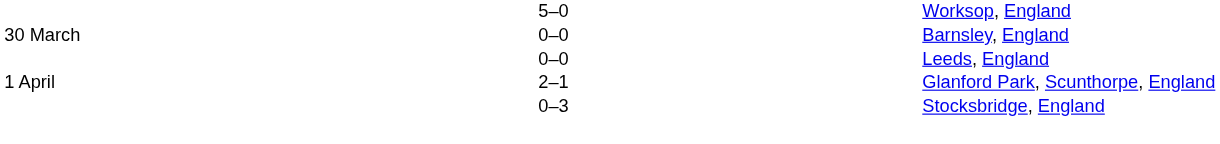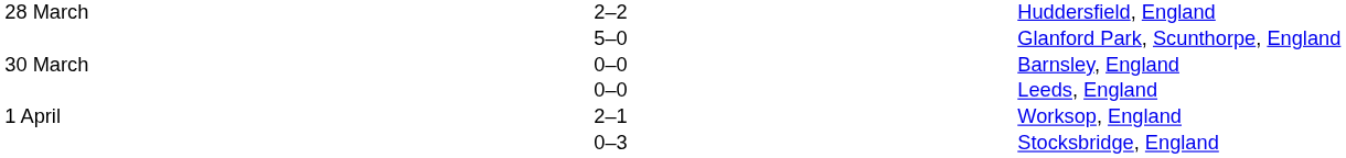 <table cellspacing=1 width=85%>
 <tr>
 <th width=15%></th>
 <th width=25%></th>
 <th width=10%></th>
 <th width=25%></th>
 <th width=25%></th>
 </tr>
 <tr>
+<td>28 March</td>
+<td align=right></td>
+<td align=center>2–2</td>
+<td></td>
+<td><a href='#'>Huddersfield</a>, <a href='#'>England</a></td>
+</tr>
+<tr>
 <td></td>
 <td align=right></td>
 <td align=center>5–0</td>
 <td></td>
-<td><a href='#'>Worksop</a>, <a href='#'>England</a></td>
+<td><a href='#'>Glanford Park</a>, <a href='#'>Scunthorpe</a>, <a href='#'>England</a></td>
 </tr>
 <tr>
 <td>30 March</td>
 <td align=right></td>
 <td align=center>0–0</td>
 <td></td>
 <td><a href='#'>Barnsley</a>, <a href='#'>England</a></td>
 </tr>
 <tr>
 <td></td>
 <td align=right></td>
 <td align=center>0–0</td>
 <td></td>
 <td><a href='#'>Leeds</a>, <a href='#'>England</a></td>
 </tr>
 <tr>
 <td>1 April</td>
 <td align=right></td>
 <td align=center>2–1</td>
 <td></td>
-<td><a href='#'>Glanford Park</a>, <a href='#'>Scunthorpe</a>, <a href='#'>England</a></td>
+<td><a href='#'>Worksop</a>, <a href='#'>England</a></td>
 </tr>
 <tr>
 <td></td>
 <td align=right></td>
 <td align=center>0–3</td>
 <td></td>
 <td><a href='#'>Stocksbridge</a>, <a href='#'>England</a></td>
 </tr>
 </table>
